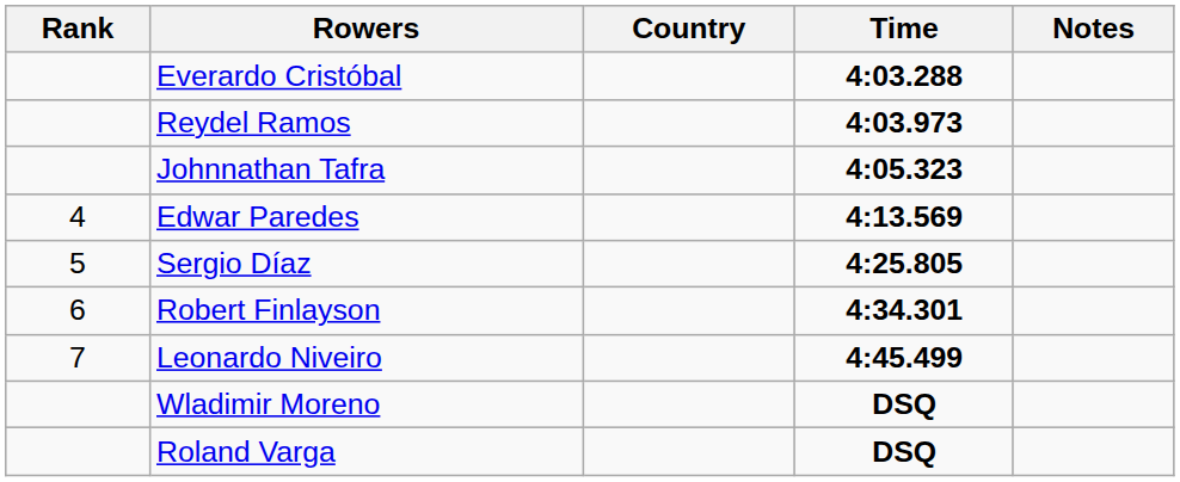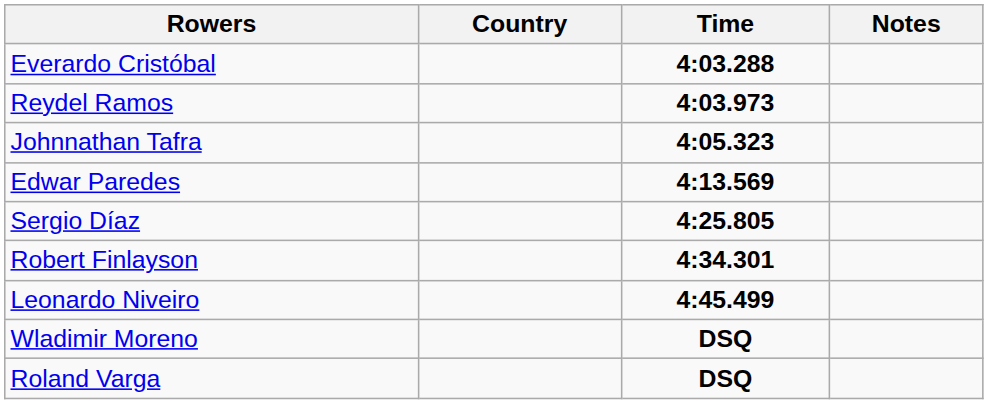 <table class="wikitable" width=50% style="text-align:center">
 <tr>
-<th>Rank</th>
 <th>Rowers</th>
 <th>Country</th>
 <th>Time</th>
 <th>Notes</th>
 </tr>
 <tr>
-<td></td>
 <td align=left><a href='#'>Everardo Cristóbal</a></td>
 <td align=left></td>
 <td><strong>4:03.288</strong></td>
 <td></td>
 </tr>
 <tr>
-<td></td>
 <td align=left><a href='#'>Reydel Ramos</a></td>
 <td align=left></td>
 <td><strong>4:03.973</strong></td>
 <td></td>
 </tr>
 <tr>
-<td></td>
 <td align=left><a href='#'>Johnnathan Tafra</a></td>
 <td align=left></td>
 <td><strong>4:05.323</strong></td>
 <td></td>
 </tr>
 <tr>
-<td>4</td>
 <td align=left><a href='#'>Edwar Paredes</a></td>
 <td align=left></td>
 <td><strong>4:13.569</strong></td>
 <td></td>
 </tr>
 <tr>
-<td>5</td>
 <td align=left><a href='#'>Sergio Díaz</a></td>
 <td align=left></td>
 <td><strong>4:25.805</strong></td>
 <td></td>
 </tr>
 <tr>
-<td>6</td>
 <td align=left><a href='#'>Robert Finlayson</a></td>
 <td align=left></td>
 <td><strong>4:34.301</strong></td>
 <td></td>
 </tr>
 <tr>
-<td>7</td>
 <td align=left><a href='#'>Leonardo Niveiro</a></td>
 <td align=left></td>
 <td><strong>4:45.499</strong></td>
 <td></td>
 </tr>
 <tr>
-<td></td>
 <td align=left><a href='#'>Wladimir Moreno</a></td>
 <td align=left></td>
 <td><strong>DSQ</strong></td>
 <td></td>
 </tr>
 <tr>
-<td></td>
 <td align=left><a href='#'>Roland Varga</a></td>
 <td align=left></td>
 <td><strong>DSQ</strong></td>
 <td></td>
 </tr>
 </table>
